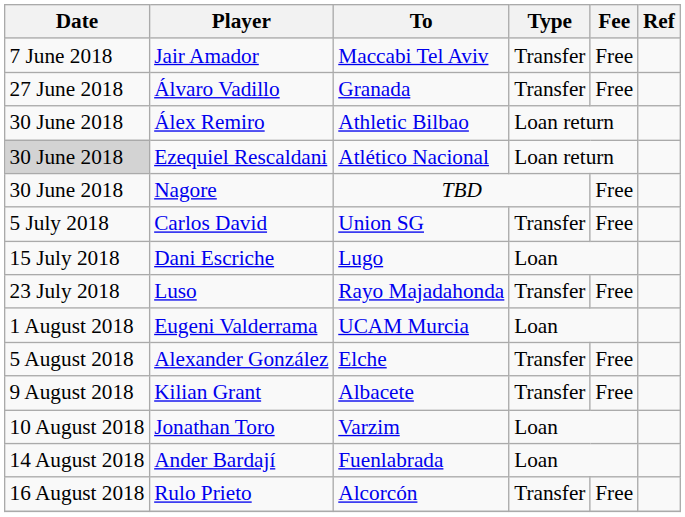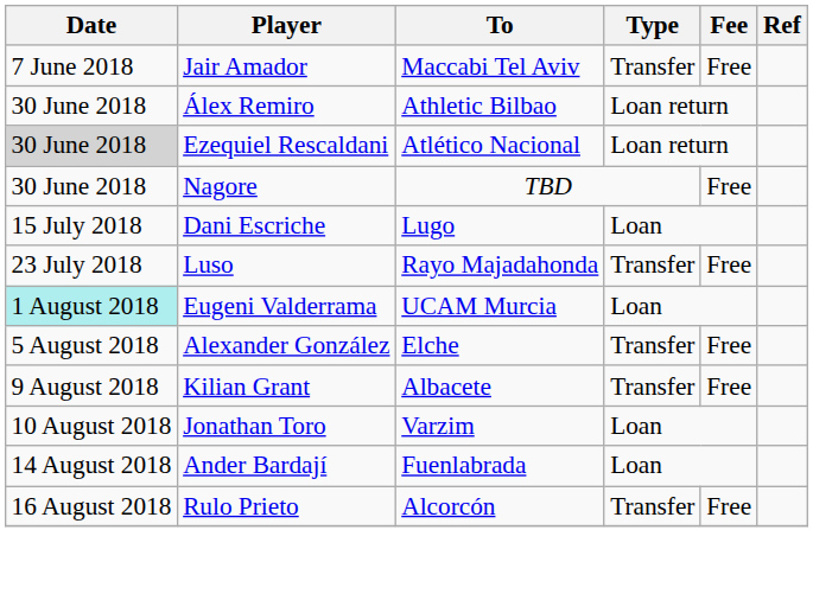 <table class="wikitable">
 <tr>
 <th>Date</th>
 <th>Player</th>
 <th>To</th>
 <th>Type</th>
 <th>Fee</th>
 <th>Ref</th>
 </tr>
 <tr>
 <td>7 June 2018</td>
 <td> <a href='#'>Jair Amador</a></td>
 <td> <a href='#'>Maccabi Tel Aviv</a></td>
-<td>Transfer</td>
-<td>Free</td>
-<td></td>
-</tr>
-<tr>
-<td>27 June 2018</td>
-<td> <a href='#'>Álvaro Vadillo</a></td>
-<td> <a href='#'>Granada</a></td>
 <td>Transfer</td>
 <td>Free</td>
 <td></td>
 </tr>
 <tr>
 <td>30 June 2018</td>
 <td> <a href='#'>Álex Remiro</a></td>
 <td> <a href='#'>Athletic Bilbao</a></td>
 <td colspan=2>Loan return</td>
 <td></td>
 </tr>
 <tr>
 <td style="background: lightgrey;">30 June 2018</td>
 <td> <a href='#'>Ezequiel Rescaldani</a></td>
 <td> <a href='#'>Atlético Nacional</a></td>
 <td colspan=2>Loan return</td>
 <td></td>
 </tr>
 <tr>
 <td>30 June 2018</td>
 <td> <a href='#'>Nagore</a></td>
 <td colspan=2 align=center><em>TBD</em></td>
 <td>Free</td>
 <td></td>
 </tr>
 <tr>
-<td>5 July 2018</td>
-<td> <a href='#'>Carlos David</a></td>
-<td> <a href='#'>Union SG</a></td>
-<td>Transfer</td>
-<td>Free</td>
-<td></td>
-</tr>
-<tr>
 <td>15 July 2018</td>
 <td> <a href='#'>Dani Escriche</a></td>
 <td> <a href='#'>Lugo</a></td>
 <td colspan=2>Loan</td>
 <td></td>
 </tr>
 <tr>
 <td>23 July 2018</td>
 <td> <a href='#'>Luso</a></td>
 <td> <a href='#'>Rayo Majadahonda</a></td>
 <td>Transfer</td>
 <td>Free</td>
 <td></td>
 </tr>
 <tr>
-<td>1 August 2018</td>
+<td style="background: paleturquoise;">1 August 2018</td>
 <td> <a href='#'>Eugeni Valderrama</a></td>
 <td> <a href='#'>UCAM Murcia</a></td>
 <td colspan=2>Loan</td>
 <td></td>
 </tr>
 <tr>
 <td>5 August 2018</td>
 <td> <a href='#'>Alexander González</a></td>
 <td> <a href='#'>Elche</a></td>
 <td>Transfer</td>
 <td>Free</td>
 <td></td>
 </tr>
 <tr>
 <td>9 August 2018</td>
 <td> <a href='#'>Kilian Grant</a></td>
 <td> <a href='#'>Albacete</a></td>
 <td>Transfer</td>
 <td>Free</td>
 <td></td>
 </tr>
 <tr>
 <td>10 August 2018</td>
 <td> <a href='#'>Jonathan Toro</a></td>
 <td> <a href='#'>Varzim</a></td>
 <td colspan=2>Loan</td>
 <td></td>
 </tr>
 <tr>
 <td>14 August 2018</td>
 <td> <a href='#'>Ander Bardají</a></td>
 <td> <a href='#'>Fuenlabrada</a></td>
 <td colspan=2>Loan</td>
 <td></td>
 </tr>
 <tr>
 <td>16 August 2018</td>
 <td> <a href='#'>Rulo Prieto</a></td>
 <td> <a href='#'>Alcorcón</a></td>
 <td>Transfer</td>
 <td>Free</td>
 <td></td>
 </tr>
 <tr>
 </tr>
 </table>
